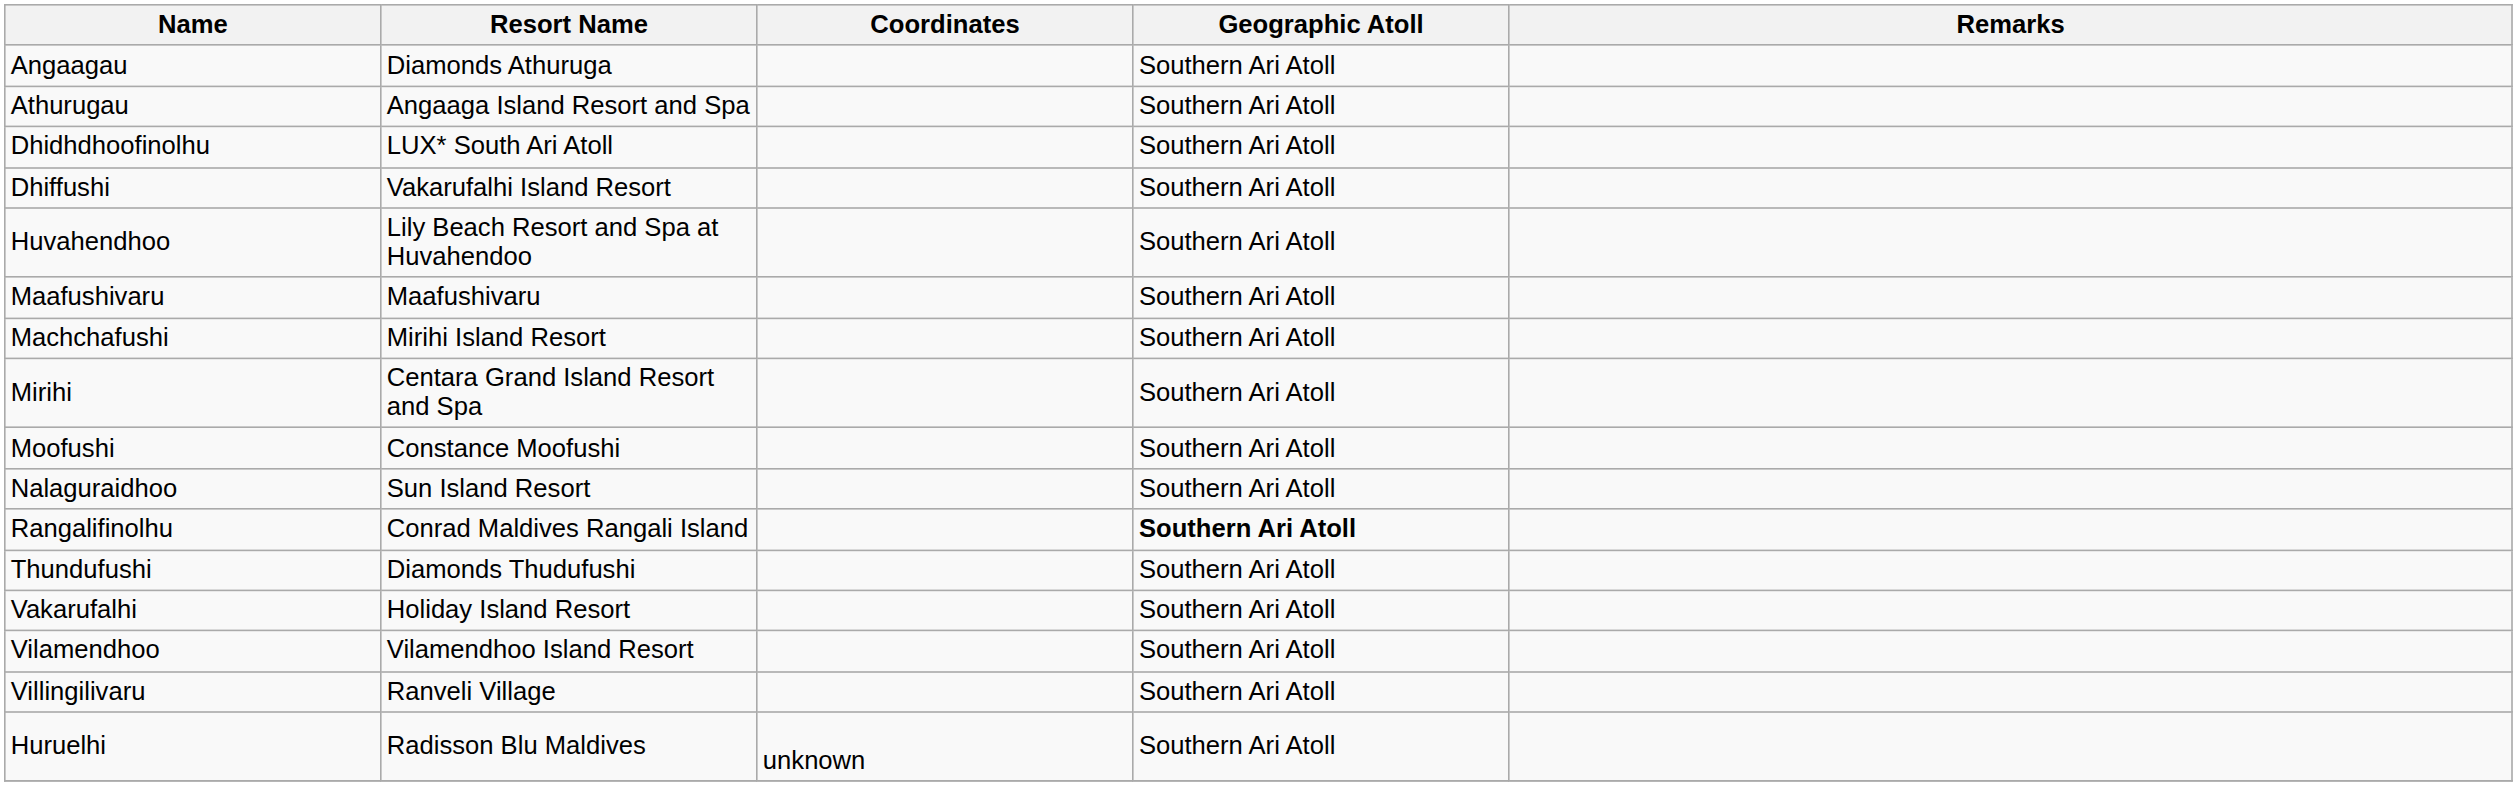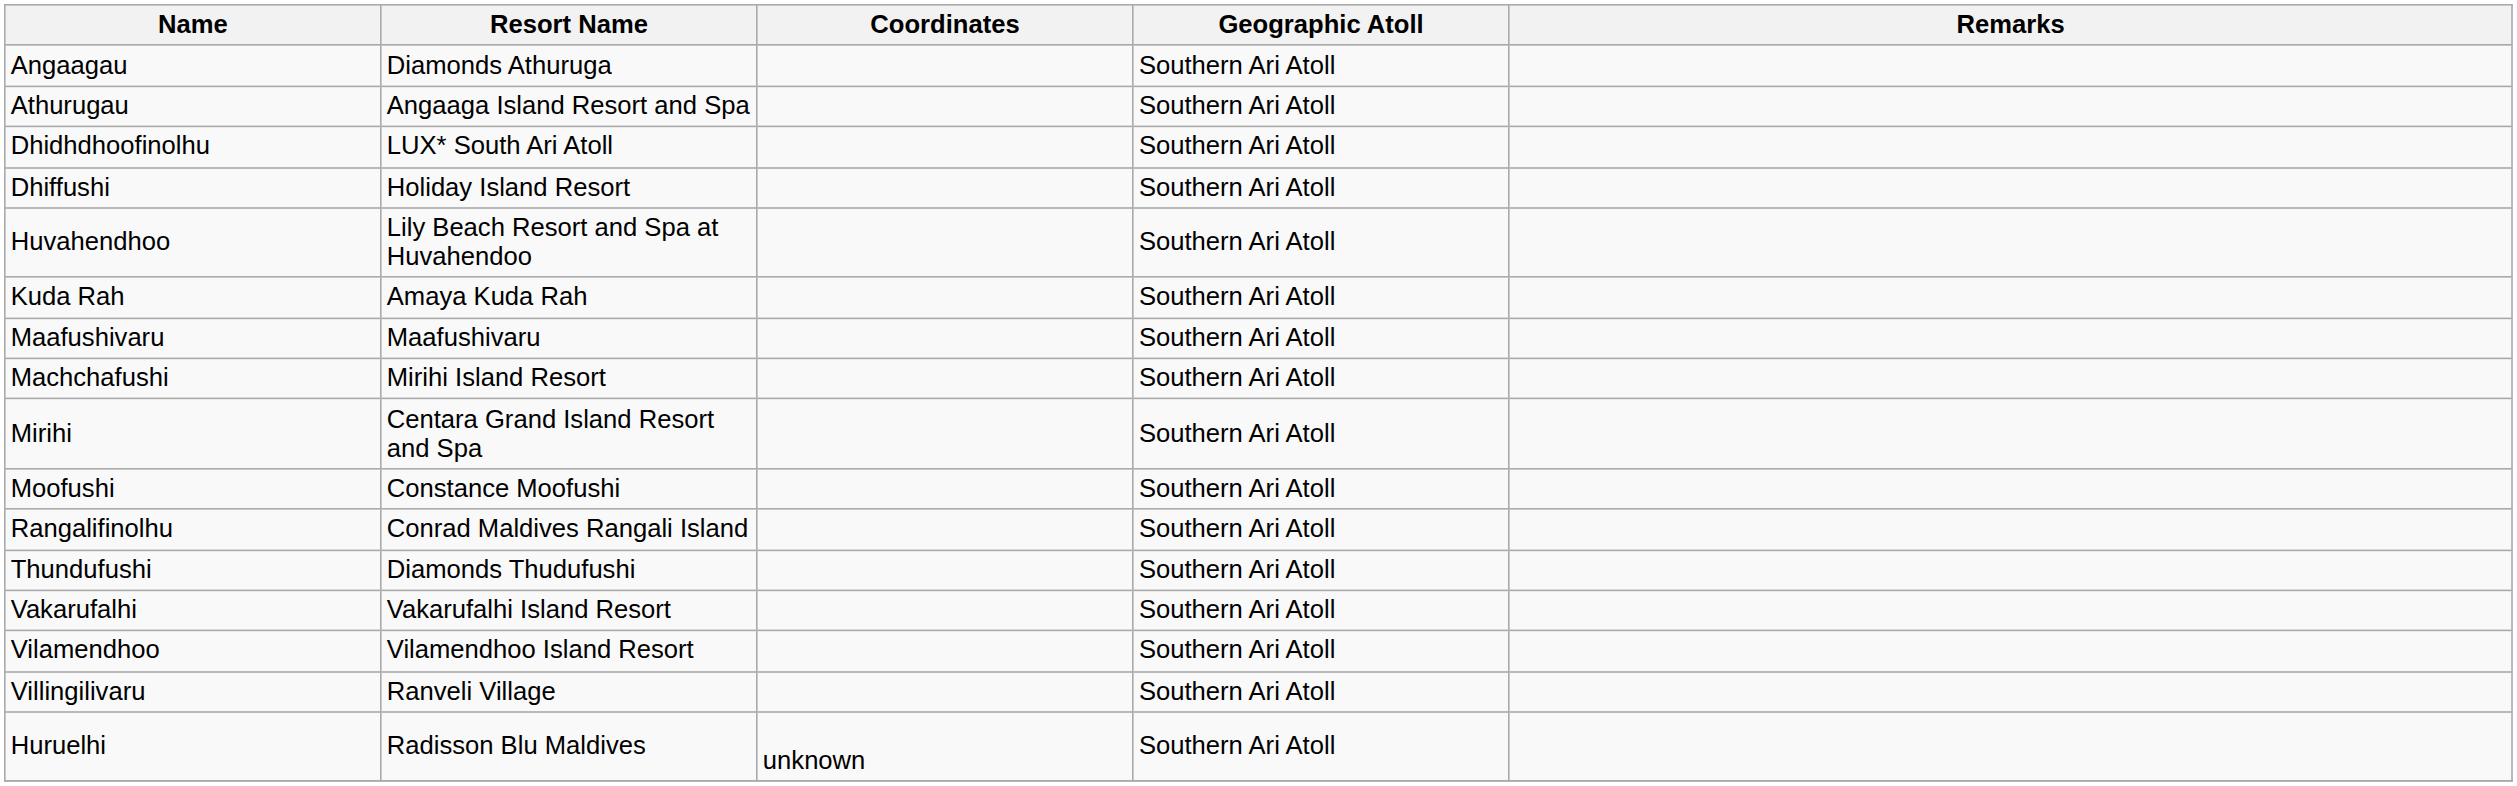 <table class="wikitable sortable">
 <tr>
 <th style="width:15%">Name</th>
 <th style="width:15%">Resort Name</th>
 <th style="width:15%">Coordinates</th>
 <th style="width:15%">Geographic Atoll</th>
 <th style="width:40%">Remarks</th>
 </tr>
 <tr>
 <td>Angaagau</td>
 <td>Diamonds Athuruga</td>
 <td></td>
 <td>Southern Ari Atoll</td>
 <td></td>
 </tr>
 <tr>
 <td>Athurugau</td>
 <td>Angaaga Island Resort and Spa</td>
 <td></td>
 <td>Southern Ari Atoll</td>
 <td></td>
 </tr>
 <tr>
 <td>Dhidhdhoofinolhu</td>
 <td>LUX* South Ari Atoll</td>
 <td></td>
 <td>Southern Ari Atoll</td>
 <td></td>
 </tr>
 <tr>
 <td>Dhiffushi</td>
-<td>Vakarufalhi Island Resort</td>
+<td>Holiday Island Resort </td>
 <td></td>
 <td>Southern Ari Atoll</td>
 <td></td>
 </tr>
 <tr>
 <td>Huvahendhoo</td>
 <td>Lily Beach Resort and Spa at Huvahendoo</td>
+<td></td>
+<td>Southern Ari Atoll</td>
+<td></td>
+</tr>
+<tr>
+<td>Kuda Rah</td>
+<td>Amaya Kuda Rah </td>
 <td></td>
 <td>Southern Ari Atoll</td>
 <td></td>
 </tr>
 <tr>
 <td>Maafushivaru</td>
 <td>Maafushivaru </td>
 <td></td>
 <td>Southern Ari Atoll</td>
 <td></td>
 </tr>
 <tr>
 <td>Machchafushi</td>
 <td>Mirihi Island Resort </td>
 <td></td>
 <td>Southern Ari Atoll</td>
 <td></td>
 </tr>
 <tr>
 <td>Mirihi</td>
 <td>Centara Grand Island Resort and Spa </td>
 <td></td>
 <td>Southern Ari Atoll</td>
 <td></td>
 </tr>
 <tr>
 <td>Moofushi</td>
 <td>Constance Moofushi </td>
 <td></td>
 <td>Southern Ari Atoll</td>
 <td></td>
 </tr>
 <tr>
-<td>Nalaguraidhoo</td>
-<td>Sun Island Resort</td>
-<td></td>
-<td>Southern Ari Atoll</td>
-<td></td>
-</tr>
-<tr>
 <td>Rangalifinolhu</td>
 <td>Conrad Maldives Rangali Island </td>
 <td></td>
-<td><strong>Southern Ari Atoll</strong></td>
+<td>Southern Ari Atoll</td>
 <td></td>
 </tr>
 <tr>
 <td>Thundufushi</td>
 <td>Diamonds Thudufushi</td>
 <td></td>
 <td>Southern Ari Atoll</td>
 <td></td>
 </tr>
 <tr>
 <td>Vakarufalhi</td>
-<td>Holiday Island Resort </td>
+<td>Vakarufalhi Island Resort</td>
 <td></td>
 <td>Southern Ari Atoll</td>
 <td></td>
 </tr>
 <tr>
 <td>Vilamendhoo</td>
 <td>Vilamendhoo Island Resort</td>
 <td></td>
 <td>Southern Ari Atoll</td>
 <td></td>
 </tr>
 <tr>
 <td>Villingilivaru</td>
 <td>Ranveli Village</td>
 <td></td>
 <td>Southern Ari Atoll</td>
 <td></td>
 </tr>
 <tr>
 <td>Huruelhi</td>
 <td>Radisson Blu Maldives</td>
 <td><br>unknown</td>
 <td>Southern Ari Atoll</td>
 <td></td>
 </tr>
 <tr>
 </tr>
 </table>
